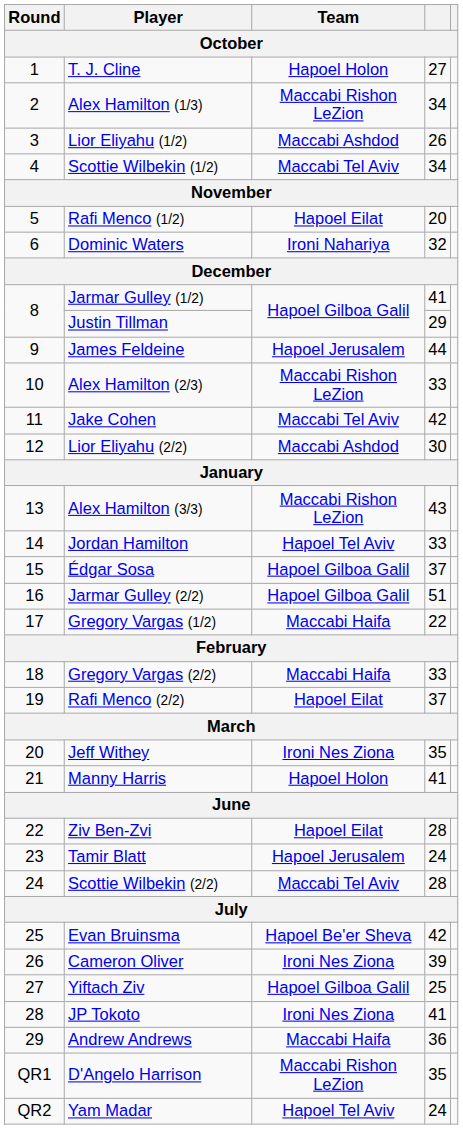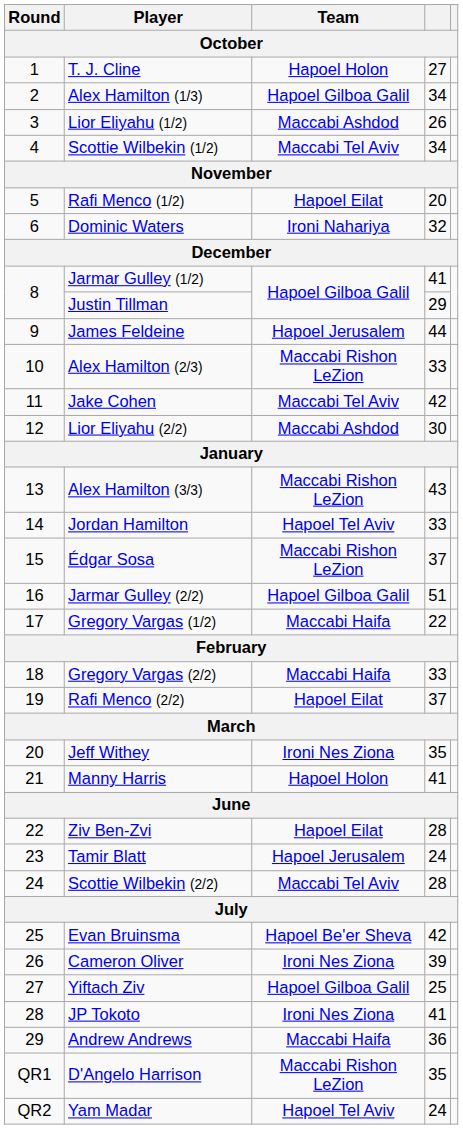 <table class="wikitable" style="text-align:center;">
 <tr>
 <th>Round</th>
 <th style="text-align:center;width:175px;">Player</th>
 <th style="text-align:center;width:160px;">Team</th>
 <th><a href='#'></a></th>
 <th></th>
 </tr>
 <tr>
 <th colspan=5>October</th>
 </tr>
 <tr>
 <td>1</td>
 <td align="left"> <a href='#'>T. J. Cline</a></td>
 <td><a href='#'>Hapoel Holon</a></td>
 <td>27</td>
 <td></td>
 </tr>
 <tr>
 <td>2</td>
 <td align="left"> <a href='#'>Alex Hamilton</a> <small>(1/3)</small></td>
-<td><a href='#'>Maccabi Rishon LeZion</a></td>
+<td><a href='#'>Hapoel Gilboa Galil</a></td>
 <td>34</td>
 <td></td>
 </tr>
 <tr>
 <td>3</td>
 <td align="left"> <a href='#'>Lior Eliyahu</a>  <small>(1/2)</small></td>
 <td><a href='#'>Maccabi Ashdod</a></td>
 <td>26</td>
 <td></td>
 </tr>
 <tr>
 <td>4</td>
 <td align="left"> <a href='#'>Scottie Wilbekin</a> <small>(1/2)</small></td>
 <td><a href='#'>Maccabi Tel Aviv</a></td>
 <td>34</td>
 <td></td>
 </tr>
 <tr>
 <th colspan=5>November</th>
 </tr>
 <tr>
 <td>5</td>
 <td align="left"> <a href='#'>Rafi Menco</a> <small>(1/2)</small></td>
 <td><a href='#'>Hapoel Eilat</a></td>
 <td>20</td>
 <td></td>
 </tr>
 <tr>
 <td>6</td>
 <td align="left"> <a href='#'>Dominic Waters</a></td>
 <td><a href='#'>Ironi Nahariya</a></td>
 <td>32</td>
 <td></td>
 </tr>
 <tr>
 <th colspan=5>December</th>
 </tr>
 <tr>
 <td rowspan=2>8</td>
 <td align="left"> <a href='#'>Jarmar Gulley</a> <small>(1/2)</small></td>
 <td rowspan=2><a href='#'>Hapoel Gilboa Galil</a></td>
 <td>41</td>
 <td rowspan=2></td>
 </tr>
 <tr>
 <td align="left"> <a href='#'>Justin Tillman</a></td>
 <td>29</td>
 </tr>
 <tr>
 <td>9</td>
 <td align="left"> <a href='#'>James Feldeine</a></td>
 <td><a href='#'>Hapoel Jerusalem</a></td>
 <td>44</td>
 <td></td>
 </tr>
 <tr>
 <td>10</td>
 <td align="left"> <a href='#'>Alex Hamilton</a> <small>(2/3)</small></td>
 <td><a href='#'>Maccabi Rishon LeZion</a></td>
 <td>33</td>
 <td></td>
 </tr>
 <tr>
 <td>11</td>
 <td align="left"> <a href='#'>Jake Cohen</a></td>
 <td><a href='#'>Maccabi Tel Aviv</a></td>
 <td>42</td>
 <td></td>
 </tr>
 <tr>
 <td>12</td>
 <td align="left"> <a href='#'>Lior Eliyahu</a> <small>(2/2)</small></td>
 <td><a href='#'>Maccabi Ashdod</a></td>
 <td>30</td>
 <td></td>
 </tr>
 <tr>
 <th colspan=5>January</th>
 </tr>
 <tr>
 <td>13</td>
 <td align="left"> <a href='#'>Alex Hamilton</a> <small>(3/3)</small></td>
 <td><a href='#'>Maccabi Rishon LeZion</a></td>
 <td>43</td>
 <td></td>
 </tr>
 <tr>
 <td>14</td>
 <td align="left"> <a href='#'>Jordan Hamilton</a></td>
 <td><a href='#'>Hapoel Tel Aviv</a></td>
 <td>33</td>
 <td></td>
 </tr>
 <tr>
 <td>15</td>
 <td align="left"> <a href='#'>Édgar Sosa</a></td>
-<td><a href='#'>Hapoel Gilboa Galil</a></td>
+<td><a href='#'>Maccabi Rishon LeZion</a></td>
 <td>37</td>
 <td></td>
 </tr>
 <tr>
 <td>16</td>
 <td align="left"> <a href='#'>Jarmar Gulley</a> <small>(2/2)</small></td>
 <td><a href='#'>Hapoel Gilboa Galil</a></td>
 <td>51</td>
 <td></td>
 </tr>
 <tr>
 <td>17</td>
 <td align="left"> <a href='#'>Gregory Vargas</a> <small>(1/2)</small></td>
 <td><a href='#'>Maccabi Haifa</a></td>
 <td>22</td>
 <td></td>
 </tr>
 <tr>
 <th colspan=5>February</th>
 </tr>
 <tr>
 <td>18</td>
 <td align="left"> <a href='#'>Gregory Vargas</a> <small>(2/2)</small></td>
 <td><a href='#'>Maccabi Haifa</a></td>
 <td>33</td>
 <td></td>
 </tr>
 <tr>
 <td>19</td>
 <td align="left"> <a href='#'>Rafi Menco</a> <small>(2/2)</small></td>
 <td><a href='#'>Hapoel Eilat</a></td>
 <td>37</td>
 <td></td>
 </tr>
 <tr>
 <th colspan=5>March</th>
 </tr>
 <tr>
 <td>20</td>
 <td align="left"> <a href='#'>Jeff Withey</a></td>
 <td><a href='#'>Ironi Nes Ziona</a></td>
 <td>35</td>
 <td></td>
 </tr>
 <tr>
 <td>21</td>
 <td align="left"> <a href='#'>Manny Harris</a></td>
 <td><a href='#'>Hapoel Holon</a></td>
 <td>41</td>
 <td></td>
 </tr>
 <tr>
 <th colspan=5>June</th>
 </tr>
 <tr>
 <td>22</td>
 <td align="left"> <a href='#'>Ziv Ben-Zvi</a></td>
 <td><a href='#'>Hapoel Eilat</a></td>
 <td>28</td>
 <td></td>
 </tr>
 <tr>
 <td>23</td>
 <td align="left"> <a href='#'>Tamir Blatt</a></td>
 <td><a href='#'>Hapoel Jerusalem</a></td>
 <td>24</td>
 <td></td>
 </tr>
 <tr>
 <td>24</td>
 <td align="left"> <a href='#'>Scottie Wilbekin</a> <small>(2/2)</small></td>
 <td><a href='#'>Maccabi Tel Aviv</a></td>
 <td>28</td>
 <td></td>
 </tr>
 <tr>
 <th colspan=5>July</th>
 </tr>
 <tr>
 <td>25</td>
 <td align="left"> <a href='#'>Evan Bruinsma</a></td>
 <td><a href='#'>Hapoel Be'er Sheva</a></td>
 <td>42</td>
 <td></td>
 </tr>
 <tr>
 <td>26</td>
 <td align="left"> <a href='#'>Cameron Oliver</a></td>
 <td><a href='#'>Ironi Nes Ziona</a></td>
 <td>39</td>
 <td></td>
 </tr>
 <tr>
 <td>27</td>
 <td align="left"> <a href='#'>Yiftach Ziv</a></td>
 <td><a href='#'>Hapoel Gilboa Galil</a></td>
 <td>25</td>
 <td></td>
 </tr>
 <tr>
 <td>28</td>
 <td align="left"> <a href='#'>JP Tokoto</a></td>
 <td><a href='#'>Ironi Nes Ziona</a></td>
 <td>41</td>
 <td></td>
 </tr>
 <tr>
 <td>29</td>
 <td align="left"> <a href='#'>Andrew Andrews</a></td>
 <td><a href='#'>Maccabi Haifa</a></td>
 <td>36</td>
 <td></td>
 </tr>
 <tr>
 <td>QR1</td>
 <td align="left"> <a href='#'>D'Angelo Harrison</a></td>
 <td><a href='#'>Maccabi Rishon LeZion</a></td>
 <td>35</td>
 <td></td>
 </tr>
 <tr>
 <td>QR2</td>
 <td align="left"> <a href='#'>Yam Madar</a></td>
 <td><a href='#'>Hapoel Tel Aviv</a></td>
 <td>24</td>
 <td></td>
 </tr>
 </table>
